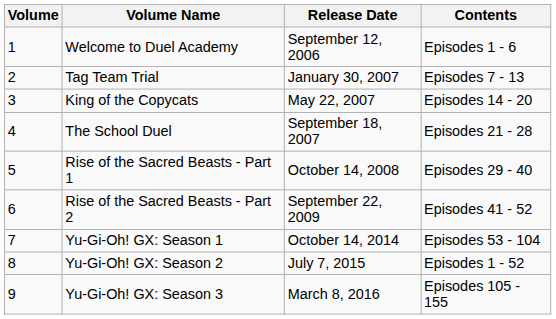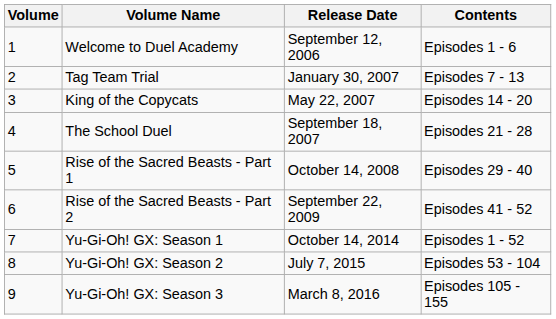 <table class="wikitable">
 <tr>
 <th>Volume</th>
 <th>Volume Name</th>
 <th>Release Date</th>
 <th>Contents</th>
 </tr>
 <tr>
 <td>1</td>
 <td>Welcome to Duel Academy</td>
 <td>September 12, 2006</td>
 <td>Episodes 1 - 6</td>
 </tr>
 <tr>
 <td>2</td>
 <td>Tag Team Trial</td>
 <td>January 30, 2007</td>
 <td>Episodes 7 - 13</td>
 </tr>
 <tr>
 <td>3</td>
 <td>King of the Copycats</td>
 <td>May 22, 2007</td>
 <td>Episodes 14 - 20</td>
 </tr>
 <tr>
 <td>4</td>
 <td>The School Duel</td>
 <td>September 18, 2007</td>
 <td>Episodes 21 - 28</td>
 </tr>
 <tr>
 <td>5</td>
 <td>Rise of the Sacred Beasts - Part 1</td>
 <td>October 14, 2008</td>
 <td>Episodes 29 - 40</td>
 </tr>
 <tr>
 <td>6</td>
 <td>Rise of the Sacred Beasts - Part 2</td>
 <td>September 22, 2009</td>
 <td>Episodes 41 - 52</td>
 </tr>
 <tr>
 <td>7</td>
 <td>Yu-Gi-Oh! GX: Season 1</td>
 <td>October 14, 2014</td>
-<td>Episodes 53 - 104</td>
+<td>Episodes 1 - 52</td>
 </tr>
 <tr>
 <td>8</td>
 <td>Yu-Gi-Oh! GX: Season 2</td>
 <td>July 7, 2015</td>
-<td>Episodes 1 - 52</td>
+<td>Episodes 53 - 104</td>
 </tr>
 <tr>
 <td>9</td>
 <td>Yu-Gi-Oh! GX: Season 3</td>
 <td>March 8, 2016</td>
 <td>Episodes 105 - 155</td>
 </tr>
 </table>
